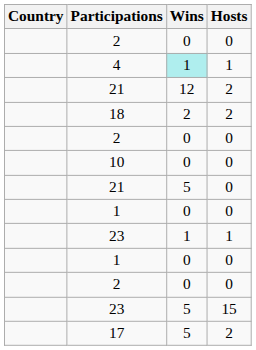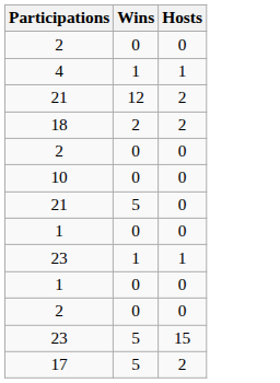 <table class="wikitable sortable zebra" style="clear: both;">
 <tr class="hintergrundfarbe5">
-<th align="center">Country</th>
 <th align="center">Participations</th>
 <th align="center">Wins</th>
 <th align="center">Hosts</th>
 </tr>
 <tr>
-<td></td>
 <td align="center">2</td>
 <td align="center">0</td>
 <td align="center">0</td>
 </tr>
 <tr>
-<td></td>
 <td align="center">4</td>
-<td align="center" style="background: paleturquoise;">1</td>
+<td align="center">1</td>
 <td align="center">1</td>
 </tr>
 <tr>
-<td></td>
 <td align="center">21</td>
 <td align="center">12</td>
 <td align="center">2</td>
 </tr>
 <tr>
-<td></td>
 <td align="center">18</td>
 <td align="center">2</td>
 <td align="center">2</td>
 </tr>
 <tr>
-<td></td>
 <td align="center">2</td>
 <td align="center">0</td>
 <td align="center">0</td>
 </tr>
 <tr>
-<td></td>
 <td align="center">10</td>
 <td align="center">0</td>
 <td align="center">0</td>
 </tr>
 <tr>
-<td></td>
 <td align="center">21</td>
 <td align="center">5</td>
 <td align="center">0</td>
 </tr>
 <tr>
-<td></td>
 <td align="center">1</td>
 <td align="center">0</td>
 <td align="center">0</td>
 </tr>
 <tr>
-<td></td>
 <td align="center">23</td>
 <td align="center">1</td>
 <td align="center">1</td>
 </tr>
 <tr>
-<td></td>
 <td align="center">1</td>
 <td align="center">0</td>
 <td align="center">0</td>
 </tr>
 <tr>
-<td></td>
 <td align="center">2</td>
 <td align="center">0</td>
 <td align="center">0</td>
 </tr>
 <tr>
-<td></td>
 <td align="center">23</td>
 <td align="center">5</td>
 <td align="center">15</td>
 </tr>
 <tr>
-<td></td>
 <td align="center">17</td>
 <td align="center">5</td>
 <td align="center">2</td>
 </tr>
 </table>
